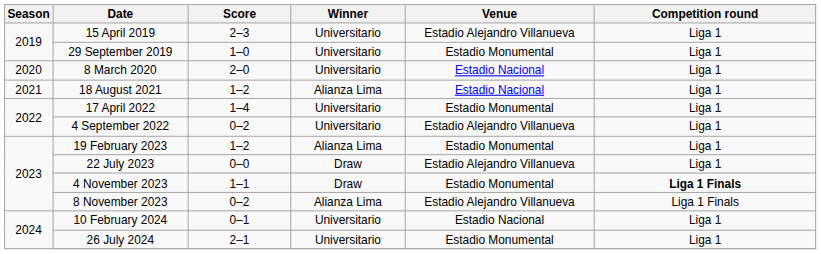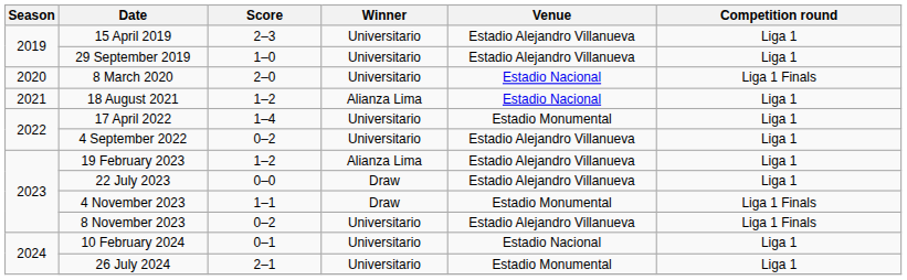 <table class="wikitable" style="text-align:center; font-size:11px">
 <tr>
 <th>Season</th>
 <th width="120">Date</th>
 <th width="90">Score</th>
 <th width="100">Winner</th>
 <th width="170">Venue</th>
 <th width="200">Competition round</th>
 </tr>
 <tr>
 <td rowspan=2>2019</td>
 <td>15 April 2019</td>
 <td>2–3</td>
 <td>Universitario</td>
 <td>Estadio Alejandro Villanueva</td>
 <td>Liga 1</td>
 </tr>
 <tr>
 <td>29 September 2019</td>
 <td>1–0</td>
 <td>Universitario</td>
-<td>Estadio Monumental</td>
+<td>Estadio Alejandro Villanueva</td>
 <td>Liga 1</td>
 </tr>
 <tr>
 <td>2020</td>
 <td>8 March 2020</td>
 <td>2–0</td>
 <td>Universitario</td>
 <td><a href='#'>Estadio Nacional</a></td>
-<td>Liga 1</td>
+<td>Liga 1 Finals</td>
 </tr>
 <tr>
 <td>2021</td>
 <td>18 August 2021</td>
 <td>1–2</td>
 <td>Alianza Lima</td>
 <td><a href='#'>Estadio Nacional</a></td>
 <td>Liga 1</td>
 </tr>
 <tr>
 <td rowspan=2>2022</td>
 <td>17 April 2022</td>
 <td>1–4</td>
 <td>Universitario</td>
 <td>Estadio Monumental</td>
 <td>Liga 1</td>
 </tr>
 <tr>
 <td>4 September 2022</td>
 <td>0–2</td>
 <td>Universitario</td>
 <td>Estadio Alejandro Villanueva</td>
 <td>Liga 1</td>
 </tr>
 <tr>
 <td rowspan=4>2023</td>
 <td>19 February 2023</td>
 <td>1–2</td>
 <td>Alianza Lima</td>
-<td>Estadio Monumental</td>
+<td>Estadio Alejandro Villanueva</td>
 <td>Liga 1</td>
 </tr>
 <tr>
 <td>22 July 2023</td>
 <td>0–0</td>
 <td>Draw</td>
 <td>Estadio Alejandro Villanueva</td>
 <td>Liga 1</td>
 </tr>
 <tr>
 <td>4 November 2023</td>
 <td>1–1</td>
 <td>Draw</td>
 <td>Estadio Monumental</td>
-<td><strong>Liga 1 Finals</strong></td>
+<td>Liga 1 Finals</td>
 </tr>
 <tr>
 <td>8 November 2023</td>
 <td>0–2</td>
-<td>Alianza Lima</td>
+<td>Universitario</td>
 <td>Estadio Alejandro Villanueva</td>
 <td>Liga 1 Finals</td>
 </tr>
 <tr>
 <td rowspan=4>2024</td>
 <td>10 February 2024</td>
 <td>0–1</td>
 <td>Universitario</td>
 <td>Estadio Nacional</td>
 <td>Liga 1</td>
 </tr>
 <tr>
 <td>26 July 2024</td>
 <td>2–1</td>
 <td>Universitario</td>
 <td>Estadio Monumental</td>
 <td>Liga 1</td>
 </tr>
 <tr>
 </tr>
 </table>
